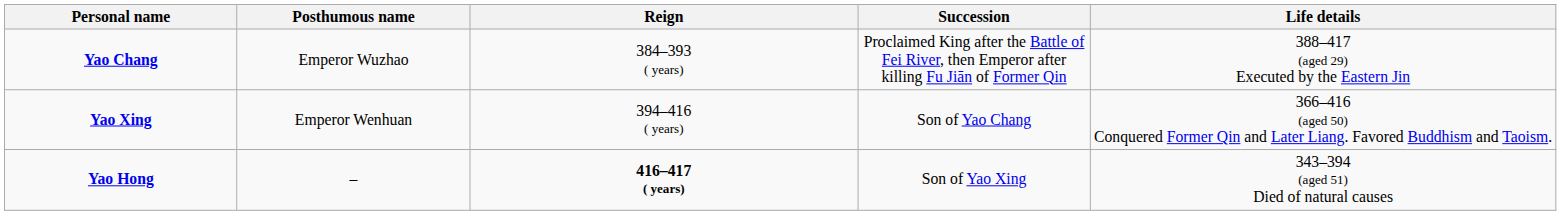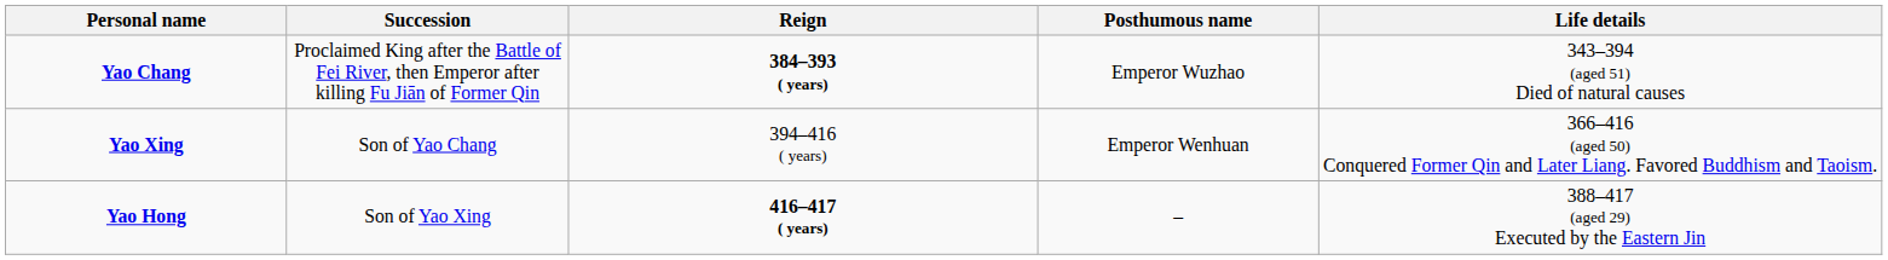 <table class="wikitable plainrowheaders" style="text-align:center; width:100%;">
 <tr>
 <th scope="col" width="15%">Personal name</th>
+<th scope="col" width="15%">Succession</th>
+<th scope="col" width="25%">Reign</th>
 <th scope="col" width="15%">Posthumous name</th>
-<th scope="col" width="25%">Reign</th>
-<th scope="col" width="15%">Succession</th>
 <th scope="col" width="30%">Life details</th>
 </tr>
 <tr>
 <td><strong><a href='#'>Yao Chang</a></strong><br></td>
+<td>Proclaimed King after the <a href='#'>Battle of Fei River</a>, then Emperor after killing <a href='#'>Fu Jiān</a> of <a href='#'>Former Qin</a></td>
+<td><strong>384–393<br><small>( years)</small><br><small></small></strong></td>
 <td>Emperor Wuzhao<br></td>
-<td>384–393<br><small>( years)</small><br><small></small></td>
-<td>Proclaimed King after the <a href='#'>Battle of Fei River</a>, then Emperor after killing <a href='#'>Fu Jiān</a> of <a href='#'>Former Qin</a></td>
-<td>388–417<br><small>(aged 29)</small><br>Executed by the <a href='#'>Eastern Jin</a></td>
+<td>343–394<br><small>(aged 51)</small><br>Died of natural causes</td>
 </tr>
 <tr>
 <td><strong><a href='#'>Yao Xing</a></strong><br></td>
+<td>Son of <a href='#'>Yao Chang</a></td>
+<td>394–416<br><small>( years)</small><br><small></small></td>
 <td>Emperor Wenhuan<br></td>
-<td>394–416<br><small>( years)</small><br><small></small></td>
-<td>Son of <a href='#'>Yao Chang</a></td>
 <td>366–416<br><small>(aged 50)</small><br>Conquered <a href='#'>Former Qin</a> and <a href='#'>Later Liang</a>.  Favored <a href='#'>Buddhism</a> and <a href='#'>Taoism</a>.</td>
 </tr>
 <tr>
 <td><strong><a href='#'>Yao Hong</a></strong><br></td>
+<td>Son of <a href='#'>Yao Xing</a></td>
+<td><strong>416–417<br><small>( years)</small><br><small></small></strong></td>
 <td>–</td>
-<td><strong>416–417<br><small>( years)</small><br><small></small></strong></td>
-<td>Son of <a href='#'>Yao Xing</a></td>
-<td>343–394<br><small>(aged 51)</small><br>Died of natural causes</td>
+<td>388–417<br><small>(aged 29)</small><br>Executed by the <a href='#'>Eastern Jin</a></td>
 </tr>
 </table>
